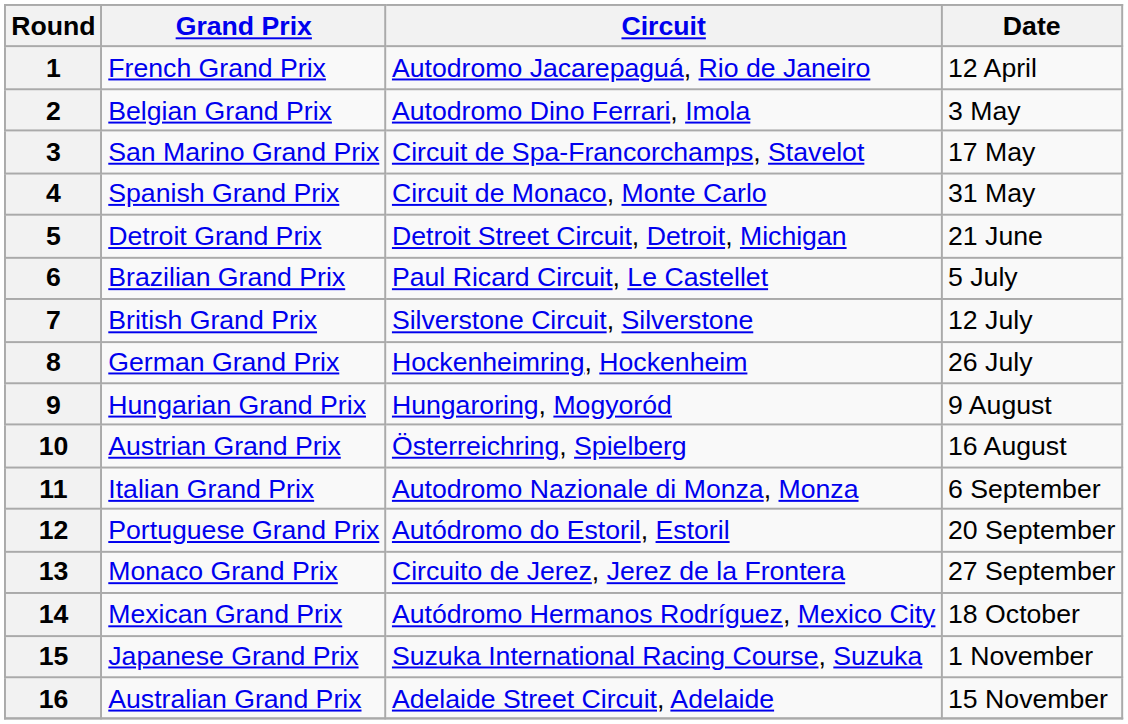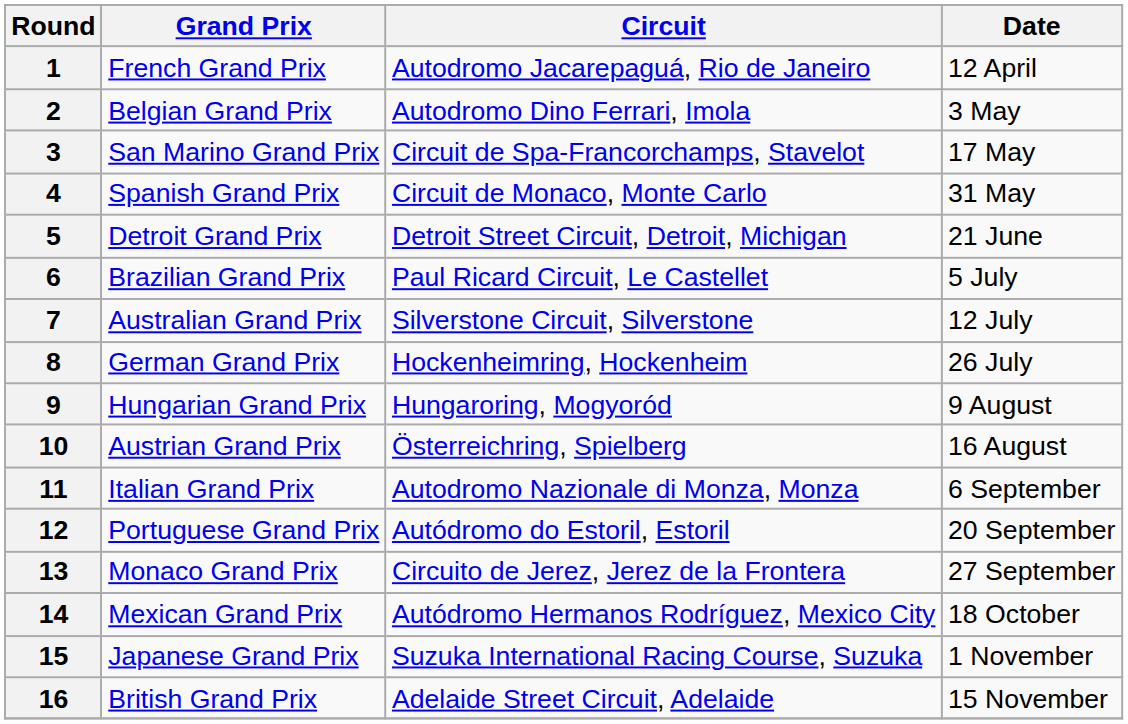 <table class="wikitable" style="font-size: 85%;">
 <tr>
 <th>Round</th>
 <th><a href='#'>Grand Prix</a></th>
 <th><a href='#'>Circuit</a></th>
 <th>Date</th>
 </tr>
 <tr>
 <th>1</th>
 <td><a href='#'>French Grand Prix</a></td>
 <td> <a href='#'>Autodromo Jacarepaguá</a>, <a href='#'>Rio de Janeiro</a></td>
 <td>12 April</td>
 </tr>
 <tr>
 <th>2</th>
 <td><a href='#'>Belgian Grand Prix</a></td>
 <td> <a href='#'>Autodromo Dino Ferrari</a>, <a href='#'>Imola</a></td>
 <td>3 May</td>
 </tr>
 <tr>
 <th>3</th>
 <td><a href='#'>San Marino Grand Prix</a></td>
 <td> <a href='#'>Circuit de Spa-Francorchamps</a>, <a href='#'>Stavelot</a></td>
 <td>17 May</td>
 </tr>
 <tr>
 <th>4</th>
 <td><a href='#'>Spanish Grand Prix</a></td>
 <td> <a href='#'>Circuit de Monaco</a>, <a href='#'>Monte Carlo</a></td>
 <td>31 May</td>
 </tr>
 <tr>
 <th>5</th>
 <td><a href='#'>Detroit Grand Prix</a></td>
 <td> <a href='#'>Detroit Street Circuit</a>, <a href='#'>Detroit</a>, <a href='#'>Michigan</a></td>
 <td>21 June</td>
 </tr>
 <tr>
 <th>6</th>
 <td><a href='#'>Brazilian Grand Prix</a></td>
 <td> <a href='#'>Paul Ricard Circuit</a>, <a href='#'>Le Castellet</a></td>
 <td>5 July</td>
 </tr>
 <tr>
 <th>7</th>
-<td><a href='#'>British Grand Prix</a></td>
+<td><a href='#'>Australian Grand Prix</a></td>
 <td> <a href='#'>Silverstone Circuit</a>, <a href='#'>Silverstone</a></td>
 <td>12 July</td>
 </tr>
 <tr>
 <th>8</th>
 <td><a href='#'>German Grand Prix</a></td>
 <td> <a href='#'>Hockenheimring</a>, <a href='#'>Hockenheim</a></td>
 <td>26 July</td>
 </tr>
 <tr>
 <th>9</th>
 <td><a href='#'>Hungarian Grand Prix</a></td>
 <td> <a href='#'>Hungaroring</a>, <a href='#'>Mogyoród</a></td>
 <td>9 August</td>
 </tr>
 <tr>
 <th>10</th>
 <td><a href='#'>Austrian Grand Prix</a></td>
 <td> <a href='#'>Österreichring</a>, <a href='#'>Spielberg</a></td>
 <td>16 August</td>
 </tr>
 <tr>
 <th>11</th>
 <td><a href='#'>Italian Grand Prix</a></td>
 <td> <a href='#'>Autodromo Nazionale di Monza</a>, <a href='#'>Monza</a></td>
 <td>6 September</td>
 </tr>
 <tr>
 <th>12</th>
 <td nowrap><a href='#'>Portuguese Grand Prix</a></td>
 <td> <a href='#'>Autódromo do Estoril</a>, <a href='#'>Estoril</a></td>
 <td>20 September</td>
 </tr>
 <tr>
 <th>13</th>
 <td><a href='#'>Monaco Grand Prix</a></td>
 <td> <a href='#'>Circuito de Jerez</a>, <a href='#'>Jerez de la Frontera</a></td>
 <td nowrap>27 September</td>
 </tr>
 <tr>
 <th>14</th>
 <td><a href='#'>Mexican Grand Prix</a></td>
 <td nowrap> <a href='#'>Autódromo Hermanos Rodríguez</a>, <a href='#'>Mexico City</a></td>
 <td>18 October</td>
 </tr>
 <tr>
 <th>15</th>
 <td><a href='#'>Japanese Grand Prix</a></td>
 <td> <a href='#'>Suzuka International Racing Course</a>, <a href='#'>Suzuka</a></td>
 <td>1 November</td>
 </tr>
 <tr>
 <th>16</th>
-<td><a href='#'>Australian Grand Prix</a></td>
+<td><a href='#'>British Grand Prix</a></td>
 <td> <a href='#'>Adelaide Street Circuit</a>, <a href='#'>Adelaide</a></td>
 <td>15 November</td>
 </tr>
 <tr>
 </tr>
 </table>
